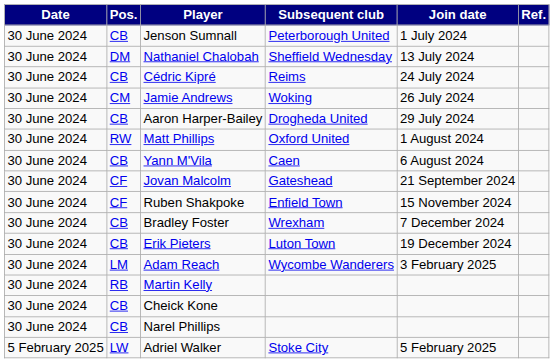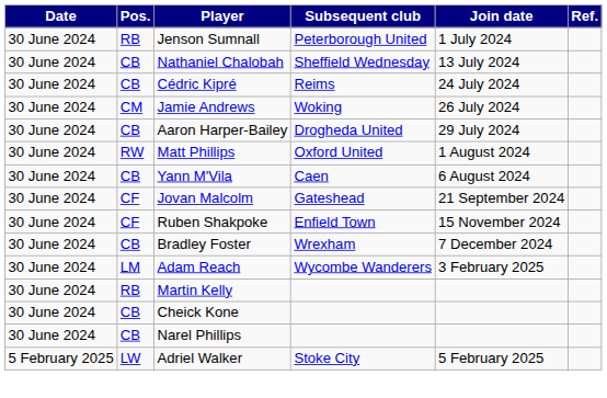 <table class="wikitable plainrowheaders sortable">
 <tr>
 <th style="background:#000080; color:white;">Date</th>
 <th style="background:#000080; color:white;">Pos.</th>
 <th style="background:#000080; color:white;">Player</th>
 <th style="background:#000080; color:white;">Subsequent club</th>
 <th style="background:#000080; color:white;">Join date</th>
 <th style="background:#000080; color:white;">Ref.</th>
 </tr>
 <tr>
 <td>30 June 2024</td>
-<td><a href='#'>CB</a></td>
+<td><a href='#'>RB</a></td>
 <td> Jenson Sumnall</td>
 <td> <a href='#'>Peterborough United</a></td>
 <td>1 July 2024</td>
 <td></td>
 </tr>
 <tr>
 <td>30 June 2024</td>
-<td><a href='#'>DM</a></td>
+<td><a href='#'>CB</a></td>
 <td> <a href='#'>Nathaniel Chalobah</a></td>
 <td> <a href='#'>Sheffield Wednesday</a></td>
 <td>13 July 2024</td>
 <td></td>
 </tr>
 <tr>
 <td>30 June 2024</td>
 <td><a href='#'>CB</a></td>
 <td> <a href='#'>Cédric Kipré</a></td>
 <td> <a href='#'>Reims</a></td>
 <td>24 July 2024</td>
 <td></td>
 </tr>
 <tr>
 <td>30 June 2024</td>
 <td><a href='#'>CM</a></td>
 <td> <a href='#'>Jamie Andrews</a></td>
 <td>  <a href='#'>Woking</a></td>
 <td>26 July 2024</td>
 <td></td>
 </tr>
 <tr>
 <td>30 June 2024</td>
 <td><a href='#'>CB</a></td>
 <td> Aaron Harper-Bailey</td>
 <td> <a href='#'>Drogheda United</a></td>
 <td>29 July 2024</td>
 <td></td>
 </tr>
 <tr>
 <td>30 June 2024</td>
 <td><a href='#'>RW</a></td>
 <td> <a href='#'>Matt Phillips</a></td>
 <td> <a href='#'>Oxford United</a></td>
 <td>1 August 2024</td>
 <td></td>
 </tr>
 <tr>
 <td>30 June 2024</td>
 <td><a href='#'>CB</a></td>
 <td> <a href='#'>Yann M'Vila</a></td>
 <td> <a href='#'>Caen</a></td>
 <td>6 August 2024</td>
 <td></td>
 </tr>
 <tr>
 <td>30 June 2024</td>
 <td><a href='#'>CF</a></td>
 <td> <a href='#'>Jovan Malcolm</a></td>
 <td> <a href='#'>Gateshead</a></td>
 <td>21 September 2024</td>
 <td></td>
 </tr>
 <tr>
 <td>30 June 2024</td>
 <td><a href='#'>CF</a></td>
 <td> Ruben Shakpoke</td>
 <td> <a href='#'>Enfield Town</a></td>
 <td>15 November 2024</td>
 <td></td>
 </tr>
 <tr>
 <td>30 June 2024</td>
 <td><a href='#'>CB</a></td>
 <td> Bradley Foster</td>
 <td> <a href='#'>Wrexham</a></td>
 <td>7 December 2024</td>
 <td></td>
 </tr>
 <tr>
 <td>30 June 2024</td>
-<td><a href='#'>CB</a></td>
-<td> <a href='#'>Erik Pieters</a></td>
-<td> <a href='#'>Luton Town</a></td>
-<td>19 December 2024</td>
-<td></td>
-</tr>
-<tr>
-<td>30 June 2024</td>
 <td><a href='#'>LM</a></td>
 <td> <a href='#'>Adam Reach</a></td>
 <td> <a href='#'>Wycombe Wanderers</a></td>
 <td>3 February 2025</td>
 <td></td>
 </tr>
 <tr>
 <td>30 June 2024</td>
 <td><a href='#'>RB</a></td>
 <td> <a href='#'>Martin Kelly</a></td>
 <td></td>
 <td></td>
 <td></td>
 </tr>
 <tr>
 <td>30 June 2024</td>
 <td><a href='#'>CB</a></td>
 <td> Cheick Kone</td>
 <td></td>
 <td></td>
 <td></td>
 </tr>
 <tr>
 <td>30 June 2024</td>
 <td><a href='#'>CB</a></td>
 <td> Narel Phillips</td>
 <td></td>
 <td></td>
 <td></td>
 </tr>
 <tr>
 <td>5 February 2025</td>
 <td><a href='#'>LW</a></td>
 <td> Adriel Walker</td>
 <td> <a href='#'>Stoke City</a></td>
 <td>5 February 2025</td>
 <td></td>
 </tr>
 </table>
